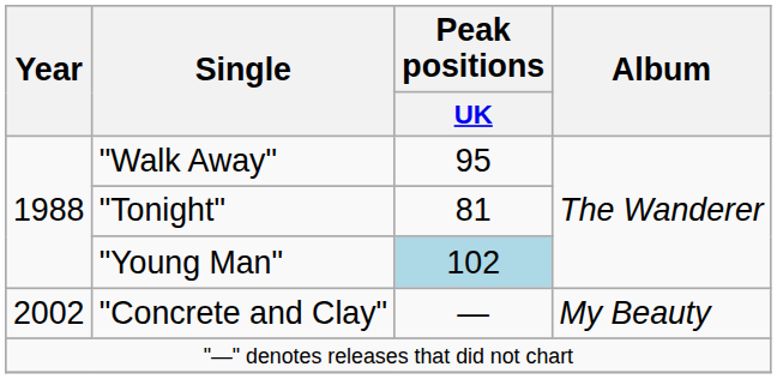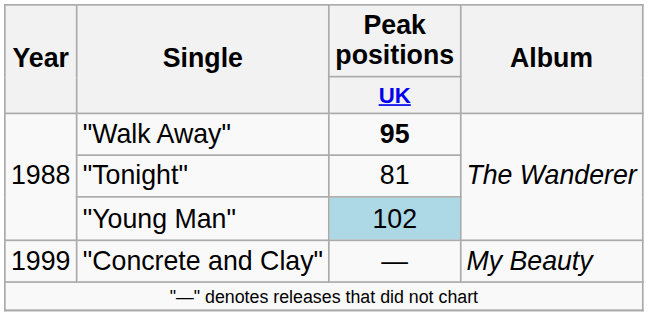 <table class="wikitable" style="text-align:center;">
 <tr>
 <th rowspan="2">Year</th>
 <th rowspan="2">Single</th>
 <th colspan="1">Peak positions</th>
 <th rowspan="2">Album</th>
 </tr>
 <tr style="font-size:smaller;">
 <th width="50"><a href='#'>UK</a><br></th>
 </tr>
 <tr>
 <td rowspan="3">1988</td>
 <td align="left">"Walk Away"</td>
-<td>95</td>
+<td><strong>95</strong></td>
 <td align="left" rowspan="3"><em>The Wanderer</em></td>
 </tr>
 <tr>
 <td align="left">"Tonight"</td>
 <td>81</td>
 </tr>
 <tr>
 <td align="left">"Young Man"</td>
 <td style="background: lightblue;">102</td>
 </tr>
 <tr>
-<td>2002</td>
+<td>1999</td>
 <td align="left">"Concrete and Clay"</td>
 <td>—</td>
 <td align="left"><em>My Beauty</em></td>
 </tr>
 <tr>
 <td colspan="10" style="font-size:8pt">"—" denotes releases that did not chart</td>
 </tr>
 <tr>
 </tr>
 </table>
